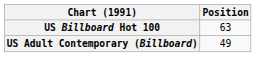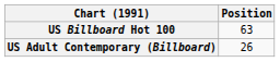 <table class="wikitable sortable plainrowheaders" style="text-align:center">
 <tr>
 <th scope="col">Chart (1991)</th>
 <th scope="col">Position</th>
 </tr>
 <tr>
 <th scope="row">US <em>Billboard</em> Hot 100</th>
 <td>63</td>
 </tr>
 <tr>
 <th scope="row">US Adult Contemporary (<em>Billboard</em>)</th>
-<td>49</td>
+<td>26</td>
 </tr>
 </table>
